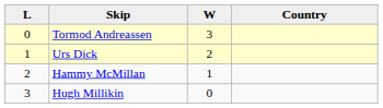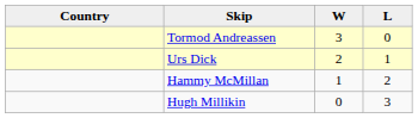 <table class="wikitable">
 <tr>
-<th style="background:#efefef; width:50px;">L</th>
+<th style="background:#efefef; width:180px;">Country</th>
 <th style="background:#efefef; width:170px;">Skip</th>
 <th style="background:#efefef; width:50px;">W</th>
-<th style="background:#efefef; width:180px;">Country</th>
+<th style="background:#efefef; width:50px;">L</th>
 </tr>
 <tr style="background:#ffc;">
-<td align=center>0</td>
+<td></td>
 <td><a href='#'>Tormod Andreassen</a></td>
 <td align=center>3</td>
-<td></td>
+<td align=center>0</td>
 </tr>
 <tr style="background:#ffc;">
-<td align=center>1</td>
+<td></td>
 <td><a href='#'>Urs Dick</a></td>
 <td align=center>2</td>
-<td></td>
+<td align=center>1</td>
 </tr>
 <tr>
-<td align=center>2</td>
+<td></td>
 <td><a href='#'>Hammy McMillan</a></td>
 <td align=center>1</td>
-<td></td>
+<td align=center>2</td>
 </tr>
 <tr>
-<td align=center>3</td>
+<td></td>
 <td><a href='#'>Hugh Millikin</a></td>
 <td align=center>0</td>
-<td></td>
+<td align=center>3</td>
 </tr>
 </table>
